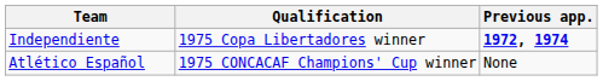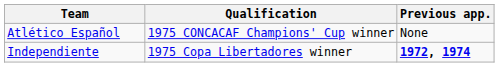 <table class="wikitable">
 <tr>
 <th width=150px>Team</th>
 <th>Qualification</th>
 <th>Previous app.</th>
 </tr>
 <tr>
+<td> <a href='#'>Atlético Español</a></td>
+<td><a href='#'>1975 CONCACAF Champions' Cup</a> winner</td>
+<td>None</td>
+</tr>
+<tr>
 <td> <a href='#'>Independiente</a></td>
 <td><a href='#'>1975 Copa Libertadores</a> winner</td>
 <td><strong><a href='#'>1972</a>, <a href='#'>1974</a></strong></td>
 </tr>
-<tr>
-<td> <a href='#'>Atlético Español</a></td>
-<td><a href='#'>1975 CONCACAF Champions' Cup</a> winner</td>
-<td>None</td>
-</tr>
 </table>
